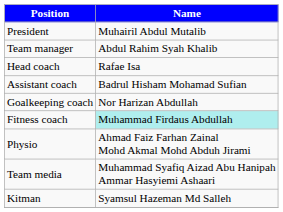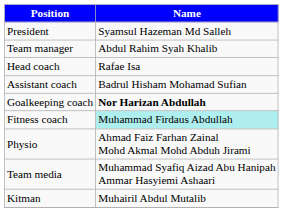 <table class="wikitable">
 <tr>
 <th style="background:blue; color:white; text-align:center;">Position</th>
 <th style="background:blue; color:white; text-align:center;">Name</th>
 </tr>
 <tr>
 <td>President</td>
-<td> Muhairil Abdul Mutalib</td>
+<td> Syamsul Hazeman Md Salleh</td>
 </tr>
 <tr>
 <td>Team manager</td>
 <td> Abdul Rahim Syah Khalib</td>
 </tr>
 <tr>
 <td>Head coach</td>
 <td> Rafae Isa</td>
 </tr>
 <tr>
 <td>Assistant coach</td>
 <td> Badrul Hisham Mohamad Sufian</td>
 </tr>
 <tr>
 <td>Goalkeeping coach</td>
-<td> Nor Harizan Abdullah</td>
+<td><strong> Nor Harizan Abdullah</strong></td>
 </tr>
 <tr>
 <td>Fitness coach</td>
 <td style="background: paleturquoise;"> Muhammad Firdaus Abdullah</td>
 </tr>
 <tr>
 <td>Physio</td>
 <td> Ahmad Faiz Farhan Zainal <br>  Mohd Akmal  Mohd Abduh Jirami</td>
 </tr>
 <tr>
 <td>Team media</td>
 <td> Muhammad Syafiq Aizad Abu Hanipah <br>  Ammar Hasyiemi Ashaari</td>
 </tr>
 <tr>
 <td>Kitman</td>
-<td> Syamsul Hazeman Md Salleh</td>
+<td> Muhairil Abdul Mutalib</td>
 </tr>
 <tr>
 </tr>
 </table>
